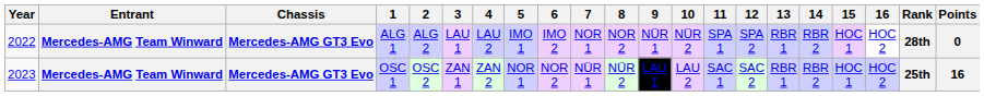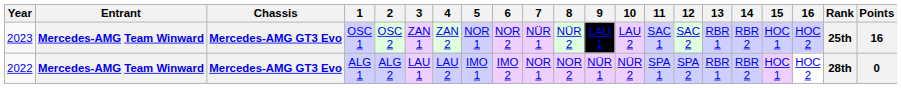 <table class="wikitable" style="text-align:center; font-size:85%">
 <tr>
 <th>Year</th>
 <th>Entrant</th>
 <th>Chassis</th>
 <th>1</th>
 <th>2</th>
 <th>3</th>
 <th>4</th>
 <th>5</th>
 <th>6</th>
 <th>7</th>
 <th>8</th>
 <th>9</th>
 <th>10</th>
 <th>11</th>
 <th>12</th>
 <th>13</th>
 <th>14</th>
 <th>15</th>
 <th>16</th>
 <th>Rank</th>
 <th>Points</th>
 </tr>
 <tr>
+<td><a href='#'>2023</a></td>
+<th nowrap><a href='#'>Mercedes-AMG</a> <a href='#'>Team Winward</a></th>
+<th nowrap><a href='#'>Mercedes-AMG GT3 Evo</a></th>
+<td style="background:#CFCFFF;"><a href='#'>OSC<br>1</a><br></td>
+<td style="background:#DFFFDF;"><a href='#'>OSC<br>2</a><br></td>
+<td style="background:#EFCFFF;"><a href='#'>ZAN<br>1</a><br></td>
+<td style="background:#DFFFDF;"><a href='#'>ZAN<br>2</a><br></td>
+<td style="background:#CFCFFF;"><a href='#'>NOR<br>1</a><br></td>
+<td style="background:#EFCFFF;"><a href='#'>NOR<br>2</a><br></td>
+<td style="background:#EFCFFF;"><a href='#'>NÜR<br>1</a><br></td>
+<td style="background:#DFFFDF;"><a href='#'>NÜR<br>2</a><br></td>
+<td style="background:#000000; color:white;"><a href='#'><span>LAU<br>1</span></a><br></td>
+<td style="background:#EFCFFF;"><a href='#'>LAU<br>2</a><br></td>
+<td style="background:#CFCFFF;"><a href='#'>SAC<br>1</a><br></td>
+<td style="background:#DFFFDF;"><a href='#'>SAC<br>2</a><br></td>
+<td style="background:#CFCFFF;"><a href='#'>RBR<br>1</a><br></td>
+<td style="background:#CFCFFF;"><a href='#'>RBR<br>2</a><br></td>
+<td style="background:#CFCFFF;"><a href='#'>HOC<br>1</a><br></td>
+<td style="background:#CFCFFF;"><a href='#'>HOC<br>2</a><br></td>
+<th>25th</th>
+<th>16</th>
+</tr>
+<tr>
 <td><a href='#'>2022</a></td>
 <th nowrap><a href='#'>Mercedes-AMG</a> <a href='#'>Team Winward</a></th>
 <th nowrap><a href='#'>Mercedes-AMG GT3 Evo</a></th>
 <td style="background:#CFCFFF;"><a href='#'>ALG<br>1</a><br></td>
 <td style="background:#CFCFFF;"><a href='#'>ALG<br>2</a><br></td>
 <td style="background:#EFCFFF;"><a href='#'>LAU<br>1</a><br></td>
 <td style="background:#CFCFFF;"><a href='#'>LAU<br>2</a><br></td>
 <td style="background:#CFCFFF;"><a href='#'>IMO<br>1</a><br></td>
 <td style="background:#EFCFFF;"><a href='#'>IMO<br>2</a><br></td>
 <td style="background:#EFCFFF;"><a href='#'>NOR<br>1</a><br></td>
 <td style="background:#EFCFFF;"><a href='#'>NOR<br>2</a><br></td>
 <td style="background:#EFCDFF;"><a href='#'>NÜR<br>1</a><br></td>
 <td style="background:#EFCFFF;"><a href='#'>NÜR<br>2</a><br></td>
 <td style="background:#CFCFFF;"><a href='#'>SPA<br>1</a><br></td>
 <td style="background:#CFCFFF;"><a href='#'>SPA<br>2</a><br></td>
 <td style="background:#CFCFFF;"><a href='#'>RBR<br>1</a><br></td>
 <td style="background:#CFCFFF;"><a href='#'>RBR<br>2</a><br></td>
 <td style="background:#EFCFFF;"><a href='#'>HOC<br>1</a><br></td>
 <td style="background:#FFFFFF;"><a href='#'>HOC<br>2</a><br></td>
 <th>28th</th>
 <th>0</th>
 </tr>
-<tr>
-<td><a href='#'>2023</a></td>
-<th nowrap><a href='#'>Mercedes-AMG</a> <a href='#'>Team Winward</a></th>
-<th nowrap><a href='#'>Mercedes-AMG GT3 Evo</a></th>
-<td style="background:#CFCFFF;"><a href='#'>OSC<br>1</a><br></td>
-<td style="background:#DFFFDF;"><a href='#'>OSC<br>2</a><br></td>
-<td style="background:#EFCFFF;"><a href='#'>ZAN<br>1</a><br></td>
-<td style="background:#DFFFDF;"><a href='#'>ZAN<br>2</a><br></td>
-<td style="background:#CFCFFF;"><a href='#'>NOR<br>1</a><br></td>
-<td style="background:#EFCFFF;"><a href='#'>NOR<br>2</a><br></td>
-<td style="background:#EFCFFF;"><a href='#'>NÜR<br>1</a><br></td>
-<td style="background:#DFFFDF;"><a href='#'>NÜR<br>2</a><br></td>
-<td style="background:#000000; color:white;"><a href='#'><span>LAU<br>1</span></a><br></td>
-<td style="background:#EFCFFF;"><a href='#'>LAU<br>2</a><br></td>
-<td style="background:#CFCFFF;"><a href='#'>SAC<br>1</a><br></td>
-<td style="background:#DFFFDF;"><a href='#'>SAC<br>2</a><br></td>
-<td style="background:#CFCFFF;"><a href='#'>RBR<br>1</a><br></td>
-<td style="background:#CFCFFF;"><a href='#'>RBR<br>2</a><br></td>
-<td style="background:#CFCFFF;"><a href='#'>HOC<br>1</a><br></td>
-<td style="background:#CFCFFF;"><a href='#'>HOC<br>2</a><br></td>
-<th>25th</th>
-<th>16</th>
-</tr>
 </table>
